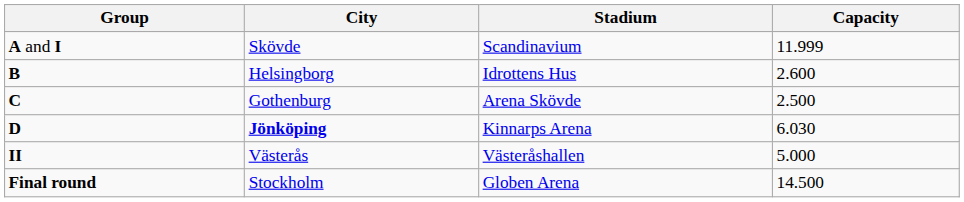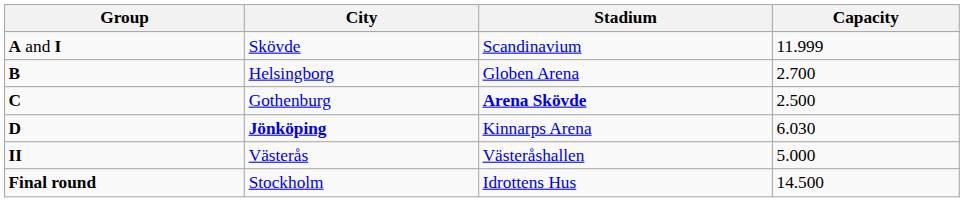 <table class="wikitable" width=70%>
 <tr>
 <th>Group</th>
 <th>City</th>
 <th>Stadium</th>
 <th>Capacity</th>
 </tr>
 <tr>
 <td><strong>A</strong> and <strong>I</strong></td>
 <td><a href='#'>Skövde</a></td>
 <td><a href='#'>Scandinavium</a></td>
 <td>11.999</td>
 </tr>
 <tr>
 <td><strong>B</strong></td>
 <td><a href='#'>Helsingborg</a></td>
-<td><a href='#'>Idrottens Hus</a></td>
-<td>2.600</td>
+<td><a href='#'>Globen Arena</a></td>
+<td>2.700</td>
 </tr>
 <tr>
 <td><strong>C</strong></td>
 <td><a href='#'>Gothenburg</a></td>
-<td><a href='#'>Arena Skövde</a></td>
+<td><strong><a href='#'>Arena Skövde</a></strong></td>
 <td>2.500</td>
 </tr>
 <tr>
 <td><strong>D</strong></td>
 <td><strong><a href='#'>Jönköping</a></strong></td>
 <td><a href='#'>Kinnarps Arena</a></td>
 <td>6.030</td>
 </tr>
 <tr>
 <td><strong>II</strong></td>
 <td><a href='#'>Västerås</a></td>
 <td><a href='#'>Västeråshallen</a></td>
 <td>5.000</td>
 </tr>
 <tr>
 <td><strong>Final round</strong></td>
 <td><a href='#'>Stockholm</a></td>
-<td><a href='#'>Globen Arena</a></td>
+<td><a href='#'>Idrottens Hus</a></td>
 <td>14.500</td>
 </tr>
 </table>
